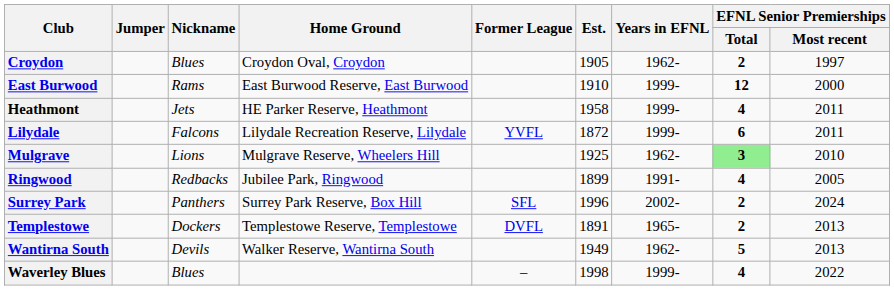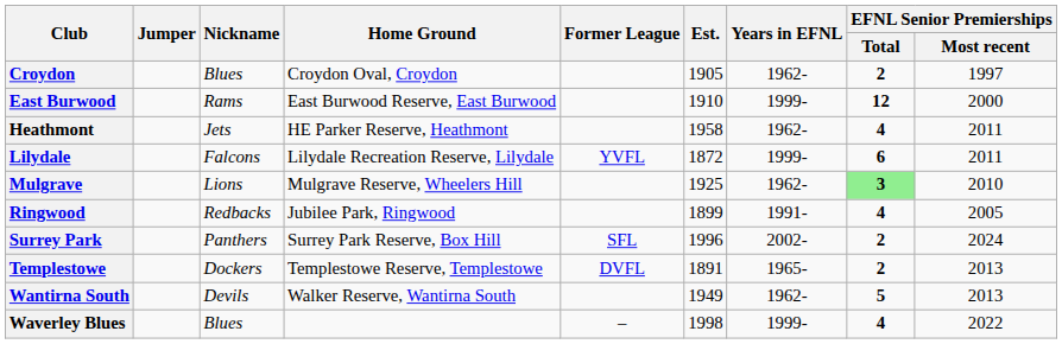 <table class="wikitable sortable">
 <tr>
 <th rowspan="2">Club</th>
 <th rowspan="2">Jumper</th>
 <th rowspan="2">Nickname</th>
 <th rowspan="2">Home Ground</th>
 <th rowspan="2">Former League</th>
 <th rowspan="2">Est.</th>
 <th rowspan="2">Years in EFNL</th>
 <th colspan="2">EFNL Senior Premierships</th>
 </tr>
 <tr>
 <th>Total</th>
 <th>Most recent</th>
 </tr>
 <tr>
 <th style="text-align:left"><a href='#'>Croydon</a></th>
 <td></td>
 <td><em>Blues</em></td>
 <td>Croydon Oval, <a href='#'>Croydon</a></td>
 <td align="center"></td>
 <td align="center">1905</td>
 <td align="center">1962-</td>
 <td align="center"><strong>2</strong></td>
 <td align="center">1997</td>
 </tr>
 <tr>
 <th style="text-align:left"><a href='#'>East Burwood</a></th>
 <td></td>
 <td><em>Rams</em></td>
 <td>East Burwood Reserve, <a href='#'>East Burwood</a></td>
 <td align="center"></td>
 <td align="center">1910</td>
 <td align="center">1999-</td>
 <td align="center"><strong>12</strong></td>
 <td align="center">2000</td>
 </tr>
 <tr>
 <th style="text-align:left">Heathmont</th>
 <td></td>
 <td><em>Jets</em></td>
 <td>HE Parker Reserve, <a href='#'>Heathmont</a></td>
 <td align="center"></td>
 <td align="center">1958</td>
-<td align="center">1999-</td>
+<td align="center">1962-</td>
 <td align="center"><strong>4</strong></td>
 <td align="center">2011</td>
 </tr>
 <tr>
 <th style="text-align:left"><a href='#'>Lilydale</a></th>
 <td></td>
 <td><em>Falcons</em></td>
 <td>Lilydale Recreation Reserve, <a href='#'>Lilydale</a></td>
 <td align="center"><a href='#'>YVFL</a></td>
 <td align="center">1872</td>
 <td align="center">1999-</td>
 <td align="center"><strong>6</strong></td>
 <td align="center">2011</td>
 </tr>
 <tr>
 <th style="text-align:left"><a href='#'>Mulgrave</a></th>
 <td></td>
 <td><em>Lions</em></td>
 <td>Mulgrave Reserve, <a href='#'>Wheelers Hill</a></td>
 <td align="center"></td>
 <td align="center">1925</td>
 <td align="center">1962-</td>
 <td align="center" style="background: lightgreen;"><strong>3</strong></td>
 <td align="center">2010</td>
 </tr>
 <tr>
 <th style="text-align:left"><a href='#'>Ringwood</a></th>
 <td></td>
 <td><em>Redbacks</em></td>
 <td>Jubilee Park, <a href='#'>Ringwood</a></td>
 <td align="center"></td>
 <td align="center">1899</td>
 <td align="center">1991-</td>
 <td align="center"><strong>4</strong></td>
 <td align="center">2005</td>
 </tr>
 <tr>
 <th style="text-align:left"><a href='#'>Surrey Park</a></th>
 <td></td>
 <td><em>Panthers</em></td>
 <td>Surrey Park Reserve, <a href='#'>Box Hill</a></td>
 <td align="center"><a href='#'>SFL</a></td>
 <td align="center">1996</td>
 <td align="center">2002-</td>
 <td align="center"><strong>2</strong></td>
 <td align="center">2024</td>
 </tr>
 <tr>
 <th style="text-align:left"><a href='#'>Templestowe</a></th>
 <td></td>
 <td><em>Dockers</em></td>
 <td>Templestowe Reserve, <a href='#'>Templestowe</a></td>
 <td align="center"><a href='#'>DVFL</a></td>
 <td align="center">1891</td>
 <td align="center">1965-</td>
 <td align="center"><strong>2</strong></td>
 <td align="center">2013</td>
 </tr>
 <tr>
 <th style="text-align:left"><a href='#'>Wantirna South</a></th>
 <td></td>
 <td><em>Devils</em></td>
 <td>Walker Reserve, <a href='#'>Wantirna South</a></td>
 <td align="center"></td>
 <td align="center">1949</td>
 <td align="center">1962-</td>
 <td align="center"><strong>5</strong></td>
 <td align="center">2013</td>
 </tr>
 <tr>
 <th style="text-align:left">Waverley Blues</th>
 <td></td>
 <td><em>Blues</em></td>
 <td></td>
 <td align="center">–</td>
 <td align="center">1998</td>
 <td align="center">1999-</td>
 <td align="center"><strong>4</strong></td>
 <td align="center">2022</td>
 </tr>
 </table>
